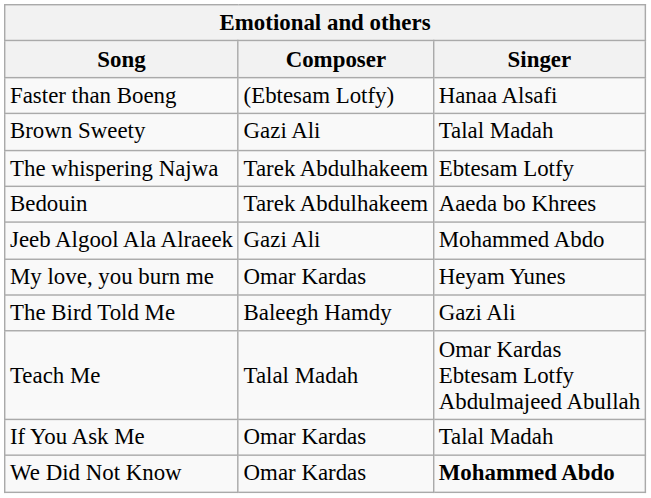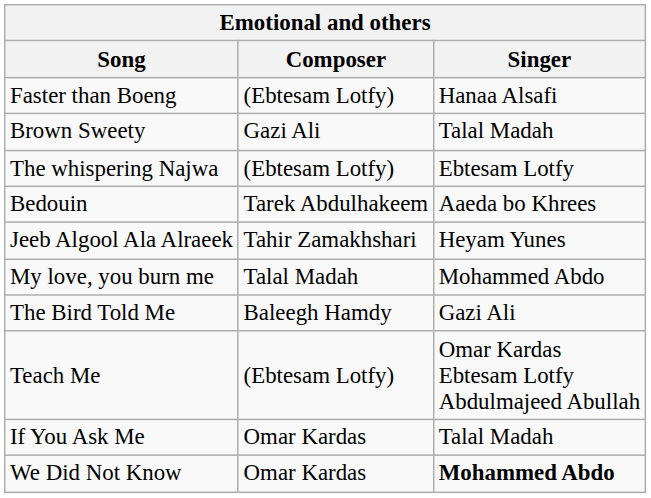 <table class="wikitable">
 <tr>
 <th colspan="3">Emotional and others</th>
 </tr>
 <tr>
 <th>Song</th>
 <th>Composer</th>
 <th>Singer</th>
 </tr>
 <tr>
 <td>Faster than Boeng</td>
 <td>(Ebtesam Lotfy)</td>
 <td>Hanaa Alsafi</td>
 </tr>
 <tr>
 <td>Brown Sweety</td>
 <td>Gazi Ali</td>
 <td>Talal Madah</td>
 </tr>
 <tr>
 <td>The whispering Najwa</td>
-<td>Tarek Abdulhakeem</td>
+<td>(Ebtesam Lotfy)</td>
 <td>Ebtesam Lotfy</td>
 </tr>
 <tr>
 <td>Bedouin</td>
 <td>Tarek Abdulhakeem</td>
 <td>Aaeda bo Khrees</td>
 </tr>
 <tr>
 <td>Jeeb Algool Ala Alraeek</td>
-<td>Gazi Ali</td>
-<td>Mohammed Abdo</td>
+<td>Tahir Zamakhshari</td>
+<td>Heyam Yunes</td>
 </tr>
 <tr>
 <td>My love, you burn me</td>
-<td>Omar Kardas</td>
-<td>Heyam Yunes</td>
+<td>Talal Madah</td>
+<td>Mohammed Abdo</td>
 </tr>
 <tr>
 <td>The Bird Told Me</td>
 <td>Baleegh Hamdy</td>
 <td>Gazi Ali</td>
 </tr>
 <tr>
 <td>Teach Me</td>
-<td>Talal Madah</td>
+<td>(Ebtesam Lotfy)</td>
 <td>Omar Kardas<br>Ebtesam Lotfy<br>Abdulmajeed Abullah</td>
 </tr>
 <tr>
 <td>If You Ask Me</td>
 <td>Omar Kardas</td>
 <td>Talal Madah</td>
 </tr>
 <tr>
 <td>We Did Not Know</td>
 <td>Omar Kardas</td>
 <td><strong>Mohammed Abdo</strong></td>
 </tr>
 </table>
